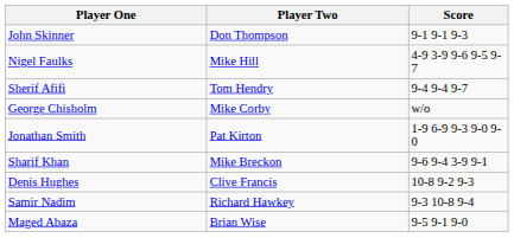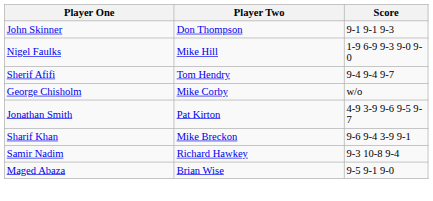 <table class="wikitable">
 <tr>
 <th width=250>Player One</th>
 <th width=250>Player Two</th>
 <th width=120>Score</th>
 </tr>
 <tr>
 <td> <a href='#'>John Skinner</a></td>
 <td> <a href='#'>Don Thompson</a></td>
 <td>9-1 9-1 9-3</td>
 </tr>
 <tr>
 <td> <a href='#'>Nigel Faulks</a></td>
 <td> <a href='#'>Mike Hill</a></td>
-<td>4-9 3-9 9-6 9-5 9-7</td>
+<td>1-9 6-9 9-3 9-0 9-0</td>
 </tr>
 <tr>
 <td> <a href='#'>Sherif Afifi</a></td>
 <td> <a href='#'>Tom Hendry</a></td>
 <td>9-4 9-4 9-7</td>
 </tr>
 <tr>
 <td> <a href='#'>George Chisholm</a></td>
 <td> <a href='#'>Mike Corby</a></td>
 <td>w/o</td>
 </tr>
 <tr>
 <td> <a href='#'>Jonathan Smith</a></td>
 <td> <a href='#'>Pat Kirton</a></td>
-<td>1-9 6-9 9-3 9-0 9-0</td>
+<td>4-9 3-9 9-6 9-5 9-7</td>
 </tr>
 <tr>
 <td> <a href='#'>Sharif Khan</a></td>
 <td> <a href='#'>Mike Breckon</a></td>
 <td>9-6 9-4 3-9 9-1</td>
-</tr>
-<tr>
-<td> <a href='#'>Denis Hughes</a></td>
-<td> <a href='#'>Clive Francis</a></td>
-<td>10-8 9-2 9-3</td>
 </tr>
 <tr>
 <td> <a href='#'>Samir Nadim</a></td>
 <td> <a href='#'>Richard Hawkey</a></td>
 <td>9-3 10-8 9-4</td>
 </tr>
 <tr>
 <td> <a href='#'>Maged Abaza</a></td>
 <td> <a href='#'>Brian Wise</a></td>
 <td>9-5 9-1 9-0</td>
 </tr>
 </table>
